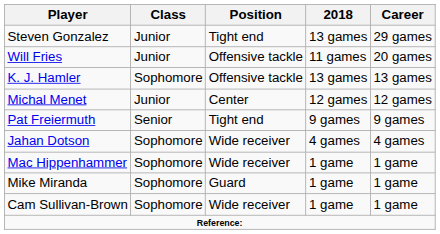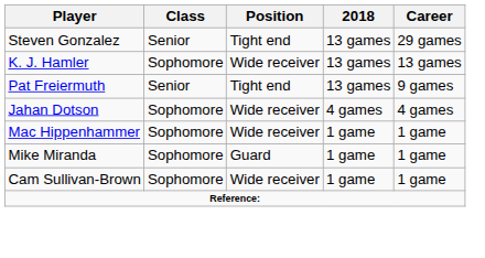 <table class="wikitable" border="1">
 <tr>
 <th>Player</th>
 <th>Class</th>
 <th>Position</th>
 <th>2018</th>
 <th>Career</th>
 </tr>
 <tr>
 <td>Steven Gonzalez</td>
-<td>Junior </td>
+<td>Senior </td>
 <td>Tight end</td>
 <td>13 games</td>
 <td>29 games</td>
 </tr>
 <tr>
-<td><a href='#'>Will Fries</a></td>
-<td>Junior </td>
-<td>Offensive tackle</td>
-<td>11 games</td>
-<td>20 games</td>
-</tr>
-<tr>
 <td><a href='#'>K. J. Hamler</a></td>
 <td>Sophomore </td>
-<td>Offensive tackle</td>
+<td>Wide receiver</td>
 <td>13 games</td>
 <td>13 games</td>
-</tr>
-<tr>
-<td><a href='#'>Michal Menet</a></td>
-<td>Junior </td>
-<td>Center</td>
-<td>12 games</td>
-<td>12 games</td>
 </tr>
 <tr>
 <td><a href='#'>Pat Freiermuth</a></td>
 <td>Senior </td>
 <td>Tight end</td>
-<td>9 games</td>
+<td>13 games</td>
 <td>9 games</td>
 </tr>
 <tr>
 <td><a href='#'>Jahan Dotson</a></td>
 <td>Sophomore</td>
 <td>Wide receiver</td>
 <td>4 games</td>
 <td>4 games</td>
 </tr>
 <tr>
 <td><a href='#'>Mac Hippenhammer</a></td>
 <td>Sophomore </td>
 <td>Wide receiver</td>
 <td>1 game</td>
 <td>1 game</td>
 </tr>
 <tr>
 <td>Mike Miranda</td>
 <td>Sophomore </td>
 <td>Guard</td>
 <td>1 game</td>
 <td>1 game</td>
 </tr>
 <tr>
 <td>Cam Sullivan-Brown</td>
 <td>Sophomore </td>
 <td>Wide receiver</td>
 <td>1 game</td>
 <td>1 game</td>
 </tr>
 <tr>
 <td colspan="5"  style="font-size:8pt; text-align:center;"><strong>Reference:</strong></td>
 </tr>
 </table>
